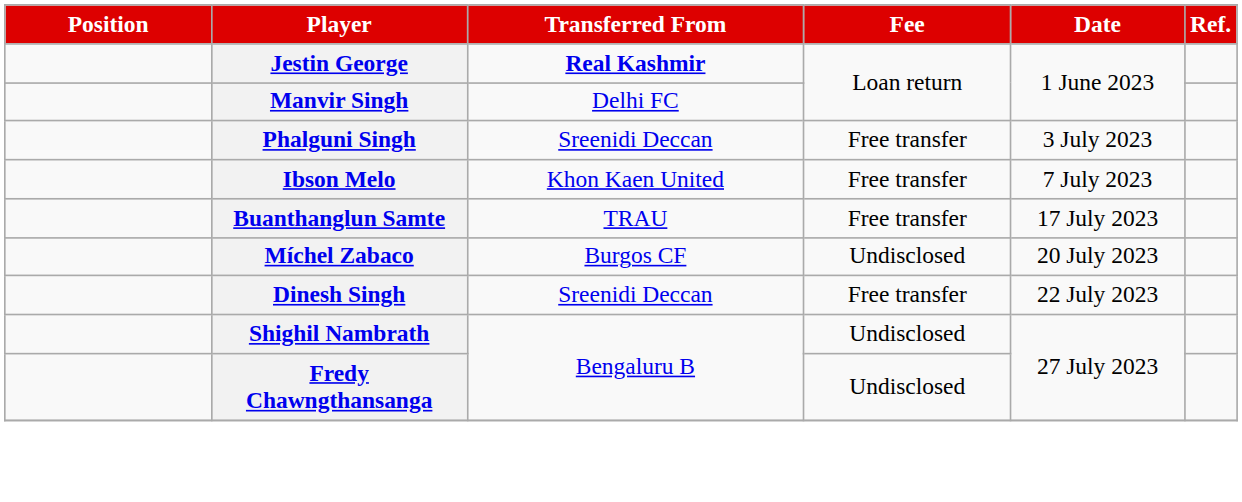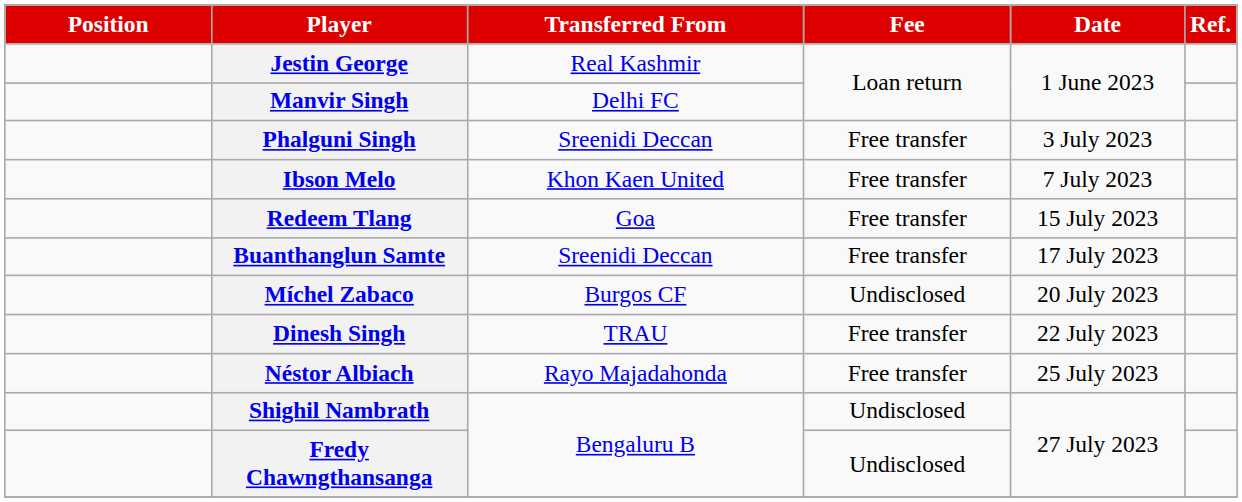 <table class="wikitable"  style="text-align:center; font-size:90%; ">
 <tr>
 <th style="background:#DD0000; color:#FFFFFF; width:120px;">Position</th>
 <th style="background:#DD0000; color:#FFFFFF; width:150px;">Player</th>
 <th style="background:#DD0000; color:#FFFFFF; width:200px;">Transferred From</th>
 <th style="background:#DD0000; color:#FFFFFF; width:120px;">Fee</th>
 <th style="background:#DD0000; color:#FFFFFF; width:100px;">Date</th>
 <th style="background:#DD0000; color:#FFFFFF; width:25px;">Ref.</th>
 </tr>
 <tr>
 <td></td>
 <th scope="row"> <a href='#'>Jestin George</a></th>
-<td><strong><a href='#'>Real Kashmir</a></strong></td>
+<td><a href='#'>Real Kashmir</a></td>
 <td rowspan="2">Loan return</td>
 <td rowspan="2">1 June 2023</td>
 <td></td>
 </tr>
 <tr>
 <td></td>
 <th scope="row"> <a href='#'>Manvir Singh</a></th>
 <td><a href='#'>Delhi FC</a></td>
 <td></td>
 </tr>
 <tr>
 <td></td>
 <th scope="row"> <a href='#'>Phalguni Singh</a></th>
 <td><a href='#'>Sreenidi Deccan</a></td>
 <td>Free transfer</td>
 <td>3 July 2023</td>
 <td></td>
 </tr>
 <tr>
 <td></td>
 <th scope="row"> <a href='#'>Ibson Melo</a></th>
 <td> <a href='#'>Khon Kaen United</a></td>
 <td>Free transfer</td>
 <td>7 July 2023</td>
 <td></td>
 </tr>
 <tr>
 <td></td>
+<th scope="row"> <a href='#'>Redeem Tlang</a></th>
+<td><a href='#'>Goa</a></td>
+<td>Free transfer</td>
+<td>15 July 2023</td>
+<td></td>
+</tr>
+<tr>
+<td></td>
 <th scope="row"> <a href='#'>Buanthanglun Samte</a></th>
-<td><a href='#'>TRAU</a></td>
+<td><a href='#'>Sreenidi Deccan</a></td>
 <td>Free transfer</td>
 <td>17 July 2023</td>
 <td></td>
 </tr>
 <tr>
 <td></td>
 <th scope="row"> <a href='#'>Míchel Zabaco</a></th>
 <td> <a href='#'>Burgos CF</a></td>
 <td>Undisclosed</td>
 <td>20 July 2023</td>
 <td></td>
 </tr>
 <tr>
 <td></td>
 <th scope="row"> <a href='#'>Dinesh Singh</a></th>
-<td><a href='#'>Sreenidi Deccan</a></td>
+<td><a href='#'>TRAU</a></td>
 <td>Free transfer</td>
 <td>22 July 2023</td>
+<td></td>
+</tr>
+<tr>
+<td></td>
+<th scope="row"> <a href='#'>Néstor Albiach</a></th>
+<td> <a href='#'>Rayo Majadahonda</a></td>
+<td>Free transfer</td>
+<td>25 July 2023</td>
 <td></td>
 </tr>
 <tr>
 <td></td>
 <th scope="row"> <a href='#'>Shighil Nambrath</a></th>
 <td rowspan="2"><a href='#'>Bengaluru B</a></td>
 <td>Undisclosed</td>
 <td rowspan="2">27 July 2023</td>
 <td></td>
 </tr>
 <tr>
 <td></td>
 <th scope="row"> <a href='#'>Fredy Chawngthansanga</a></th>
 <td>Undisclosed</td>
 <td></td>
 </tr>
 <tr>
 </tr>
 </table>
